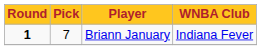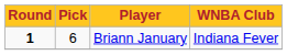 <table class="wikitable" style="text-align:center">
 <tr>
 <th style=" background:#FFC61E;color:#AF1E2D;">Round</th>
 <th style=" background:#FFC61E;color:#AF1E2D;">Pick</th>
 <th style=" background:#FFC61E;color:#AF1E2D;">Player</th>
 <th style=" background:#FFC61E;color:#AF1E2D;">WNBA Club</th>
 </tr>
 <tr>
 <td><strong>1</strong></td>
-<td>7</td>
+<td>6</td>
 <td><a href='#'>Briann January</a></td>
 <td><a href='#'>Indiana Fever</a></td>
 </tr>
 <tr>
 </tr>
 </table>
